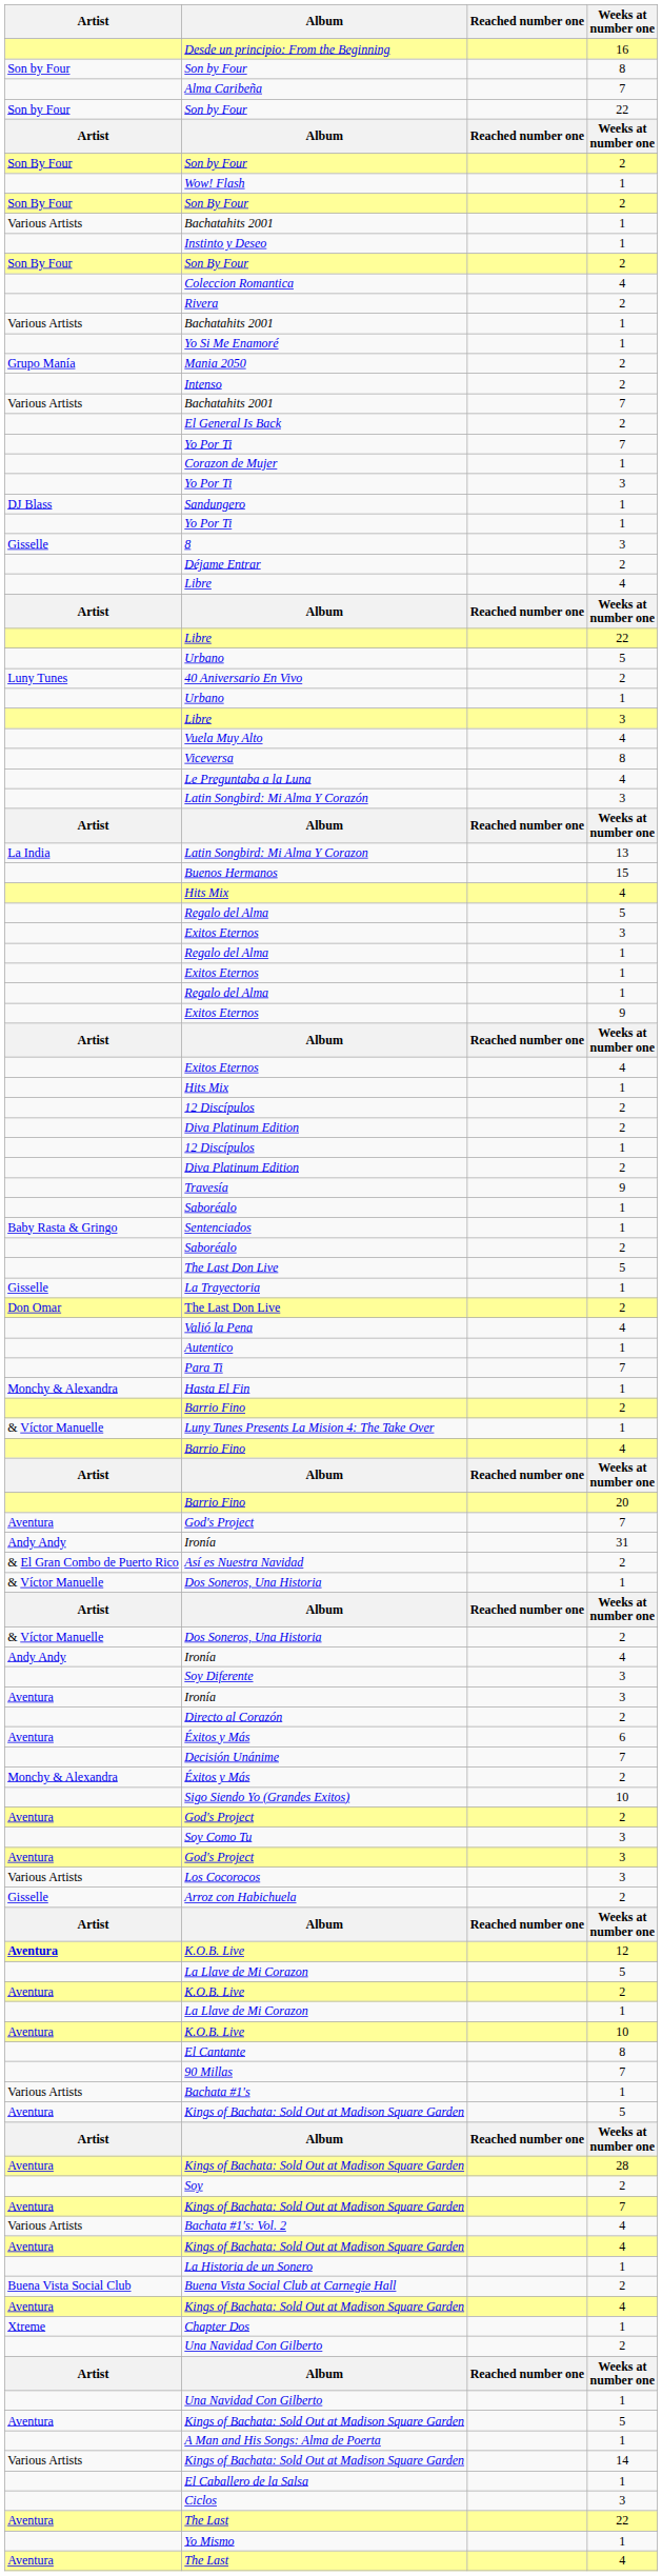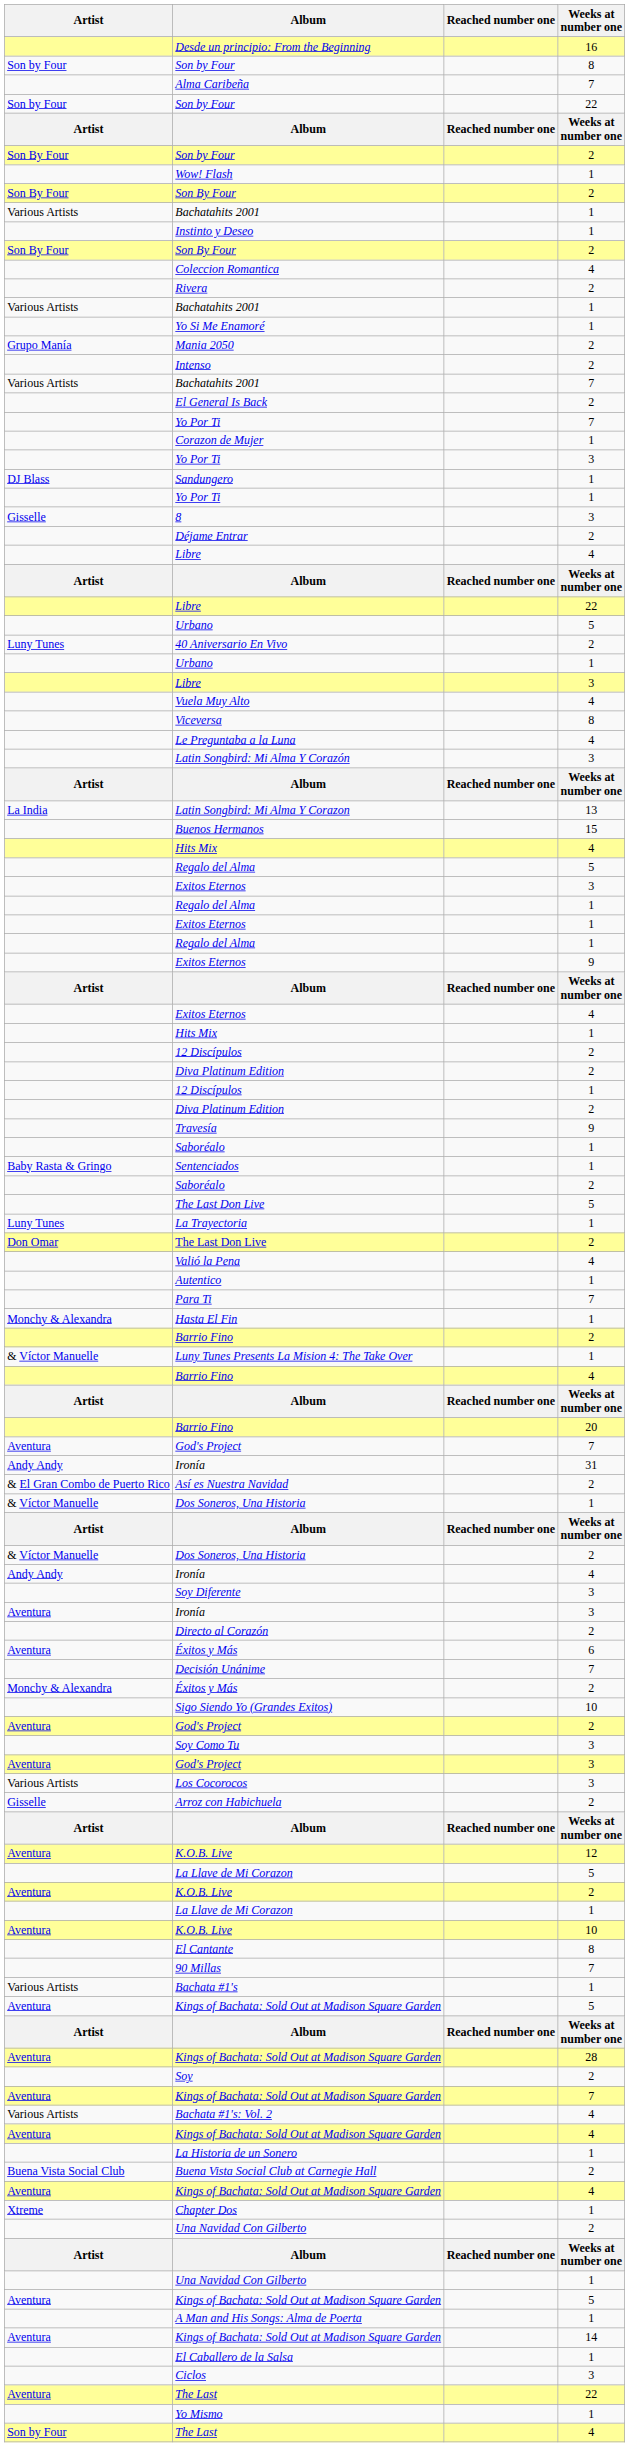 <table class="sortable wikitable">
 <tr>
 <th>Artist</th>
 <th>Album</th>
 <th>Reached number one</th>
 <th>Weeks at<br>number one</th>
 </tr>
 <tr style="background:#ff9;">
 <td></td>
 <td><em><a href='#'>Desde un principio: From the Beginning</a></em></td>
 <td></td>
 <td align=center>16</td>
 </tr>
 <tr>
 <td><a href='#'>Son by Four</a></td>
 <td><em><a href='#'>Son by Four</a></em></td>
 <td></td>
 <td align=center>8</td>
 </tr>
 <tr>
 <td></td>
 <td><em><a href='#'>Alma Caribeña</a></em></td>
 <td></td>
 <td align=center>7</td>
 </tr>
 <tr>
 <td><a href='#'>Son by Four</a></td>
 <td><em><a href='#'>Son by Four</a></em></td>
 <td></td>
 <td align=center>22</td>
 </tr>
 <tr>
 <th>Artist</th>
 <th scope=col>Album</th>
 <th>Reached number one</th>
 <th>Weeks at<br>number one</th>
 </tr>
 <tr style="background:#ff9;">
 <td><a href='#'>Son By Four</a></td>
 <td><em><a href='#'>Son by Four</a></em></td>
 <td></td>
 <td align=center>2</td>
 </tr>
 <tr>
 <td></td>
 <td><em><a href='#'>Wow! Flash</a></em></td>
 <td></td>
 <td align=center>1</td>
 </tr>
 <tr style="background:#ff9;">
 <td><a href='#'>Son By Four</a></td>
 <td><em><a href='#'>Son By Four</a></em></td>
 <td></td>
 <td align=center>2</td>
 </tr>
 <tr>
 <td>Various Artists</td>
 <td><em>Bachatahits 2001</em></td>
 <td></td>
 <td align=center>1</td>
 </tr>
 <tr>
 <td></td>
 <td><em><a href='#'>Instinto y Deseo</a></em></td>
 <td></td>
 <td align=center>1</td>
 </tr>
 <tr style="background:#ff9;">
 <td><a href='#'>Son By Four</a></td>
 <td><em><a href='#'>Son By Four</a></em></td>
 <td></td>
 <td align=center>2</td>
 </tr>
 <tr>
 <td></td>
 <td><em><a href='#'>Coleccion Romantica</a></em></td>
 <td></td>
 <td align=center>4</td>
 </tr>
 <tr>
 <td></td>
 <td><em><a href='#'>Rivera</a></em></td>
 <td></td>
 <td align=center>2</td>
 </tr>
 <tr>
 <td>Various Artists</td>
 <td><em>Bachatahits 2001</em></td>
 <td></td>
 <td align=center>1</td>
 </tr>
 <tr>
 <td></td>
 <td><em><a href='#'>Yo Si Me Enamoré</a></em></td>
 <td></td>
 <td align=center>1</td>
 </tr>
 <tr>
 <td><a href='#'>Grupo Manía</a></td>
 <td><em><a href='#'>Mania 2050</a></em></td>
 <td></td>
 <td align=center>2</td>
 </tr>
 <tr>
 <td></td>
 <td><em><a href='#'>Intenso</a></em></td>
 <td></td>
 <td align=center>2</td>
 </tr>
 <tr>
 <td>Various Artists</td>
 <td><em>Bachatahits 2001</em></td>
 <td></td>
 <td align=center>7</td>
 </tr>
 <tr>
 <td></td>
 <td><em><a href='#'>El General Is Back</a></em></td>
 <td></td>
 <td align=center>2</td>
 </tr>
 <tr>
 <td></td>
 <td><em><a href='#'>Yo Por Ti</a></em></td>
 <td></td>
 <td align=center>7</td>
 </tr>
 <tr>
 <td></td>
 <td><em><a href='#'>Corazon de Mujer</a></em></td>
 <td></td>
 <td align=center>1</td>
 </tr>
 <tr>
 <td></td>
 <td><em><a href='#'>Yo Por Ti</a></em></td>
 <td></td>
 <td align=center>3</td>
 </tr>
 <tr>
 <td><a href='#'>DJ Blass</a></td>
 <td><em><a href='#'>Sandungero</a></em></td>
 <td></td>
 <td align=center>1</td>
 </tr>
 <tr>
 <td></td>
 <td><em><a href='#'>Yo Por Ti</a></em></td>
 <td></td>
 <td align=center>1</td>
 </tr>
 <tr>
 <td><a href='#'>Gisselle</a></td>
 <td><em><a href='#'>8</a></em></td>
 <td></td>
 <td align=center>3</td>
 </tr>
 <tr>
 <td></td>
 <td><em><a href='#'>Déjame Entrar</a></em></td>
 <td></td>
 <td align=center>2</td>
 </tr>
 <tr>
 <td></td>
 <td><em><a href='#'>Libre</a></em></td>
 <td></td>
 <td align=center>4</td>
 </tr>
 <tr>
 <th>Artist</th>
 <th scope=col>Album</th>
 <th>Reached number one</th>
 <th>Weeks at<br>number one</th>
 </tr>
 <tr style="background:#ff9;">
 <td></td>
 <td><em><a href='#'>Libre</a></em></td>
 <td></td>
 <td align=center>22</td>
 </tr>
 <tr>
 <td></td>
 <td><em><a href='#'>Urbano</a></em></td>
 <td></td>
 <td align=center>5</td>
 </tr>
 <tr>
 <td><a href='#'>Luny Tunes</a></td>
 <td><em><a href='#'>40 Aniversario En Vivo</a></em></td>
 <td></td>
 <td align=center>2</td>
 </tr>
 <tr>
 <td></td>
 <td><em><a href='#'>Urbano</a></em></td>
 <td></td>
 <td align=center>1</td>
 </tr>
 <tr style="background:#ff9;">
 <td></td>
 <td><em><a href='#'>Libre</a></em></td>
 <td></td>
 <td align=center>3</td>
 </tr>
 <tr>
 <td></td>
 <td><em><a href='#'>Vuela Muy Alto</a></em></td>
 <td></td>
 <td align=center>4</td>
 </tr>
 <tr>
 <td></td>
 <td><em><a href='#'>Viceversa</a></em></td>
 <td></td>
 <td align=center>8</td>
 </tr>
 <tr>
 <td></td>
 <td><em><a href='#'>Le Preguntaba a la Luna</a></em></td>
 <td></td>
 <td align=center>4</td>
 </tr>
 <tr>
 <td></td>
 <td><em><a href='#'>Latin Songbird: Mi Alma Y Corazón</a></em></td>
 <td></td>
 <td align=center>3</td>
 </tr>
 <tr>
 <th>Artist</th>
 <th scope=col>Album</th>
 <th>Reached number one</th>
 <th>Weeks at<br>number one</th>
 </tr>
 <tr>
 <td><a href='#'>La India</a></td>
 <td><em><a href='#'>Latin Songbird: Mi Alma Y Corazon</a></em></td>
 <td></td>
 <td align=center>13</td>
 </tr>
 <tr>
 <td></td>
 <td><em><a href='#'>Buenos Hermanos</a></em></td>
 <td></td>
 <td align=center>15</td>
 </tr>
 <tr style="background:#ff9;">
 <td></td>
 <td><em><a href='#'>Hits Mix</a></em></td>
 <td></td>
 <td align=center>4</td>
 </tr>
 <tr>
 <td></td>
 <td><em><a href='#'>Regalo del Alma</a></em></td>
 <td></td>
 <td align=center>5</td>
 </tr>
 <tr>
 <td></td>
 <td><em><a href='#'>Exitos Eternos</a></em></td>
 <td></td>
 <td align=center>3</td>
 </tr>
 <tr>
 <td></td>
 <td><em><a href='#'>Regalo del Alma</a></em></td>
 <td></td>
 <td align=center>1</td>
 </tr>
 <tr>
 <td></td>
 <td><em><a href='#'>Exitos Eternos</a></em></td>
 <td></td>
 <td align=center>1</td>
 </tr>
 <tr>
 <td></td>
 <td><em><a href='#'>Regalo del Alma</a></em></td>
 <td></td>
 <td align=center>1</td>
 </tr>
 <tr>
 <td></td>
 <td><em><a href='#'>Exitos Eternos</a></em></td>
 <td></td>
 <td align=center>9</td>
 </tr>
 <tr>
 <th>Artist</th>
 <th scope=col>Album</th>
 <th>Reached number one</th>
 <th>Weeks at<br>number one</th>
 </tr>
 <tr>
 <td></td>
 <td><em><a href='#'>Exitos Eternos</a></em></td>
 <td></td>
 <td align=center>4</td>
 </tr>
 <tr>
 <td></td>
 <td><em><a href='#'>Hits Mix</a></em></td>
 <td></td>
 <td align=center>1</td>
 </tr>
 <tr>
 <td></td>
 <td><em><a href='#'>12 Discípulos</a></em></td>
 <td></td>
 <td align=center>2</td>
 </tr>
 <tr>
 <td></td>
 <td><em><a href='#'>Diva Platinum Edition</a></em></td>
 <td></td>
 <td align=center>2</td>
 </tr>
 <tr>
 <td></td>
 <td><em><a href='#'>12 Discípulos</a></em></td>
 <td></td>
 <td align=center>1</td>
 </tr>
 <tr>
 <td></td>
 <td><em><a href='#'>Diva Platinum Edition</a></em></td>
 <td></td>
 <td align=center>2</td>
 </tr>
 <tr>
 <td></td>
 <td><em><a href='#'>Travesía</a></em></td>
 <td></td>
 <td align=center>9</td>
 </tr>
 <tr>
 <td></td>
 <td><em><a href='#'>Saboréalo</a></em></td>
 <td></td>
 <td align=center>1</td>
 </tr>
 <tr>
 <td><a href='#'>Baby Rasta & Gringo</a></td>
 <td><em><a href='#'>Sentenciados</a></em></td>
 <td></td>
 <td align=center>1</td>
 </tr>
 <tr>
 <td></td>
 <td><em><a href='#'>Saboréalo</a></em></td>
 <td></td>
 <td align=center>2</td>
 </tr>
 <tr>
 <td></td>
 <td><em><a href='#'>The Last Don Live</a></em></td>
 <td></td>
 <td align=center>5</td>
 </tr>
 <tr>
-<td><a href='#'>Gisselle</a></td>
+<td><a href='#'>Luny Tunes</a></td>
 <td><em><a href='#'>La Trayectoria</a></em></td>
 <td></td>
 <td align=center>1</td>
 </tr>
 <tr style="background:#ff9;">
 <td><a href='#'>Don Omar</a></td>
 <td><a href='#'>The Last Don Live</a></td>
 <td></td>
 <td align=center>2</td>
 </tr>
 <tr>
 <td></td>
 <td><em><a href='#'>Valió la Pena</a></em></td>
 <td></td>
 <td align=center>4</td>
 </tr>
 <tr>
 <td></td>
 <td><em><a href='#'>Autentico</a></em></td>
 <td></td>
 <td align=center>1</td>
 </tr>
 <tr>
 <td></td>
 <td><em><a href='#'>Para Ti</a></em></td>
 <td></td>
 <td align=center>7</td>
 </tr>
 <tr>
 <td><a href='#'>Monchy & Alexandra</a></td>
 <td><em><a href='#'>Hasta El Fin</a></em></td>
 <td></td>
 <td align=center>1</td>
 </tr>
 <tr style="background:#ff9;">
 <td></td>
 <td><em><a href='#'>Barrio Fino</a></em></td>
 <td></td>
 <td align=center>2</td>
 </tr>
 <tr>
 <td> & <a href='#'>Víctor Manuelle</a></td>
 <td><em><a href='#'>Luny Tunes Presents La Mision 4: The Take Over</a></em></td>
 <td></td>
 <td align=center>1</td>
 </tr>
 <tr style="background:#ff9;">
 <td></td>
 <td><em><a href='#'>Barrio Fino</a></em></td>
 <td></td>
 <td align=center>4</td>
 </tr>
 <tr>
 <th>Artist</th>
 <th scope=col>Album</th>
 <th>Reached number one</th>
 <th>Weeks at<br>number one</th>
 </tr>
 <tr style="background:#ff9;">
 <td></td>
 <td><em><a href='#'>Barrio Fino</a></em></td>
 <td></td>
 <td align=center>20</td>
 </tr>
 <tr>
 <td><a href='#'>Aventura</a></td>
 <td><em><a href='#'>God's Project</a></em></td>
 <td></td>
 <td align=center>7</td>
 </tr>
 <tr>
 <td><a href='#'>Andy Andy</a></td>
 <td><em>Ironía</em></td>
 <td></td>
 <td align=center>31</td>
 </tr>
 <tr>
 <td> & <a href='#'>El Gran Combo de Puerto Rico</a></td>
 <td><em><a href='#'>Así es Nuestra Navidad</a></em></td>
 <td></td>
 <td align=center>2</td>
 </tr>
 <tr>
 <td> & <a href='#'>Víctor Manuelle</a></td>
 <td><em><a href='#'>Dos Soneros, Una Historia</a></em></td>
 <td></td>
 <td align=center>1</td>
 </tr>
 <tr>
 <th>Artist</th>
 <th scope=col>Album</th>
 <th>Reached number one</th>
 <th>Weeks at<br>number one</th>
 </tr>
 <tr>
 <td> & <a href='#'>Víctor Manuelle</a></td>
 <td><em><a href='#'>Dos Soneros, Una Historia</a></em></td>
 <td></td>
 <td align=center>2</td>
 </tr>
 <tr>
 <td><a href='#'>Andy Andy</a></td>
 <td><em>Ironía</em></td>
 <td></td>
 <td align=center>4</td>
 </tr>
 <tr>
 <td></td>
 <td><em><a href='#'>Soy Diferente</a></em></td>
 <td></td>
 <td align=center>3</td>
 </tr>
 <tr>
 <td><a href='#'>Aventura</a></td>
 <td><em>Ironía</em></td>
 <td></td>
 <td align=center>3</td>
 </tr>
 <tr>
 <td></td>
 <td><em><a href='#'>Directo al Corazón</a></em></td>
 <td></td>
 <td align=center>2</td>
 </tr>
 <tr>
 <td><a href='#'>Aventura</a></td>
 <td><em><a href='#'>Éxitos y Más</a></em></td>
 <td></td>
 <td align=center>6</td>
 </tr>
 <tr>
 <td></td>
 <td><em><a href='#'>Decisión Unánime</a></em></td>
 <td></td>
 <td align=center>7</td>
 </tr>
 <tr>
 <td><a href='#'>Monchy & Alexandra</a></td>
 <td><em><a href='#'>Éxitos y Más</a></em></td>
 <td></td>
 <td align=center>2</td>
 </tr>
 <tr>
 <td></td>
 <td><em><a href='#'>Sigo Siendo Yo (Grandes Exitos)</a></em></td>
 <td></td>
 <td align=center>10</td>
 </tr>
 <tr style="background:#ff9;">
 <td><a href='#'>Aventura</a></td>
 <td><em><a href='#'>God's Project</a></em></td>
 <td></td>
 <td align=center>2</td>
 </tr>
 <tr>
 <td></td>
 <td><em><a href='#'>Soy Como Tu</a></em></td>
 <td></td>
 <td align=center>3</td>
 </tr>
 <tr style="background:#ff9;">
 <td><a href='#'>Aventura</a></td>
 <td><em><a href='#'>God's Project</a></em></td>
 <td></td>
 <td align=center>3</td>
 </tr>
 <tr>
 <td>Various Artists</td>
 <td><em><a href='#'>Los Cocorocos</a></em></td>
 <td></td>
 <td align=center>3</td>
 </tr>
 <tr>
 <td><a href='#'>Gisselle</a></td>
 <td><em><a href='#'>Arroz con Habichuela</a></em></td>
 <td></td>
 <td align=center>2</td>
 </tr>
 <tr>
 <th>Artist</th>
 <th scope=col>Album</th>
 <th>Reached number one</th>
 <th>Weeks at<br>number one</th>
 </tr>
 <tr style="background:#ff9;">
-<td><strong><a href='#'>Aventura</a></strong></td>
+<td><a href='#'>Aventura</a></td>
 <td><em><a href='#'>K.O.B. Live</a></em></td>
 <td></td>
 <td align=center>12</td>
 </tr>
 <tr>
 <td></td>
 <td><em><a href='#'>La Llave de Mi Corazon</a></em></td>
 <td></td>
 <td align=center>5</td>
 </tr>
 <tr style="background:#ff9;">
 <td><a href='#'>Aventura</a></td>
 <td><em><a href='#'>K.O.B. Live</a></em></td>
 <td></td>
 <td align=center>2</td>
 </tr>
 <tr>
 <td></td>
 <td><em><a href='#'>La Llave de Mi Corazon</a></em></td>
 <td></td>
 <td align=center>1</td>
 </tr>
 <tr style="background:#ff9;">
 <td><a href='#'>Aventura</a></td>
 <td><em><a href='#'>K.O.B. Live</a></em></td>
 <td></td>
 <td align=center>10</td>
 </tr>
 <tr>
 <td></td>
 <td><em><a href='#'>El Cantante</a></em></td>
 <td></td>
 <td align=center>8</td>
 </tr>
 <tr>
 <td></td>
 <td><em><a href='#'>90 Millas</a></em></td>
 <td></td>
 <td align=center>7</td>
 </tr>
 <tr>
 <td>Various Artists</td>
 <td><em><a href='#'>Bachata #1's</a></em></td>
 <td></td>
 <td align=center>1</td>
 </tr>
 <tr>
 <td><a href='#'>Aventura</a></td>
 <td><em><a href='#'>Kings of Bachata: Sold Out at Madison Square Garden</a></em></td>
 <td></td>
 <td align=center>5</td>
 </tr>
 <tr>
 <th>Artist</th>
 <th scope=col>Album</th>
 <th>Reached number one</th>
 <th>Weeks at<br>number one</th>
 </tr>
 <tr style="background:#ff9;">
 <td><a href='#'>Aventura</a></td>
 <td><em><a href='#'>Kings of Bachata: Sold Out at Madison Square Garden</a></em></td>
 <td></td>
 <td align=center>28</td>
 </tr>
 <tr>
 <td></td>
 <td><em><a href='#'>Soy</a></em></td>
 <td></td>
 <td align=center>2</td>
 </tr>
 <tr style="background:#ff9;">
 <td><a href='#'>Aventura</a></td>
 <td><em><a href='#'>Kings of Bachata: Sold Out at Madison Square Garden</a></em></td>
 <td></td>
 <td align=center>7</td>
 </tr>
 <tr>
 <td>Various Artists</td>
 <td><em><a href='#'>Bachata #1's: Vol. 2</a></em></td>
 <td></td>
 <td align=center>4</td>
 </tr>
 <tr style="background:#ff9;">
 <td><a href='#'>Aventura</a></td>
 <td><em><a href='#'>Kings of Bachata: Sold Out at Madison Square Garden</a></em></td>
 <td></td>
 <td align=center>4</td>
 </tr>
 <tr>
 <td></td>
 <td><em><a href='#'>La Historia de un Sonero</a></em></td>
 <td></td>
 <td align=center>1</td>
 </tr>
 <tr>
 <td><a href='#'>Buena Vista Social Club</a></td>
 <td><em><a href='#'>Buena Vista Social Club at Carnegie Hall</a></em></td>
 <td></td>
 <td align=center>2</td>
 </tr>
 <tr style="background:#ff9;">
 <td><a href='#'>Aventura</a></td>
 <td><em><a href='#'>Kings of Bachata: Sold Out at Madison Square Garden</a></em></td>
 <td></td>
 <td align=center>4</td>
 </tr>
 <tr>
 <td><a href='#'>Xtreme</a></td>
 <td><em><a href='#'>Chapter Dos</a></em></td>
 <td></td>
 <td align=center>1</td>
 </tr>
 <tr>
 <td></td>
 <td><em><a href='#'>Una Navidad Con Gilberto</a></em></td>
 <td></td>
 <td align=center>2</td>
 </tr>
 <tr>
 <th>Artist</th>
 <th scope=col>Album</th>
 <th>Reached number one</th>
 <th>Weeks at<br>number one</th>
 </tr>
 <tr>
 <td></td>
 <td><em><a href='#'>Una Navidad Con Gilberto</a></em></td>
 <td></td>
 <td align=center>1</td>
 </tr>
 <tr>
 <td><a href='#'>Aventura</a></td>
 <td><em><a href='#'>Kings of Bachata: Sold Out at Madison Square Garden</a></em></td>
 <td></td>
 <td align=center>5</td>
 </tr>
 <tr>
 <td></td>
 <td><em><a href='#'>A Man and His Songs: Alma de Poerta</a></em></td>
 <td></td>
 <td align=center>1</td>
 </tr>
 <tr>
-<td>Various Artists</td>
+<td><a href='#'>Aventura</a></td>
 <td><em><a href='#'>Kings of Bachata: Sold Out at Madison Square Garden</a></em></td>
 <td></td>
 <td align=center>14</td>
 </tr>
 <tr>
 <td></td>
 <td><em><a href='#'>El Caballero de la Salsa</a></em></td>
 <td></td>
 <td align=center>1</td>
 </tr>
 <tr>
 <td></td>
 <td><em><a href='#'>Ciclos</a></em></td>
 <td></td>
 <td align=center>3</td>
 </tr>
 <tr style="background:#ff9;">
 <td><a href='#'>Aventura</a></td>
 <td><em><a href='#'>The Last</a></em></td>
 <td></td>
 <td align=center>22</td>
 </tr>
 <tr>
 <td></td>
 <td><em><a href='#'>Yo Mismo</a></em></td>
 <td></td>
 <td align=center>1</td>
 </tr>
 <tr style="background:#ff9;">
-<td><a href='#'>Aventura</a></td>
+<td><a href='#'>Son by Four</a></td>
 <td><em><a href='#'>The Last</a></em></td>
 <td></td>
 <td align=center>4</td>
 </tr>
 </table>
